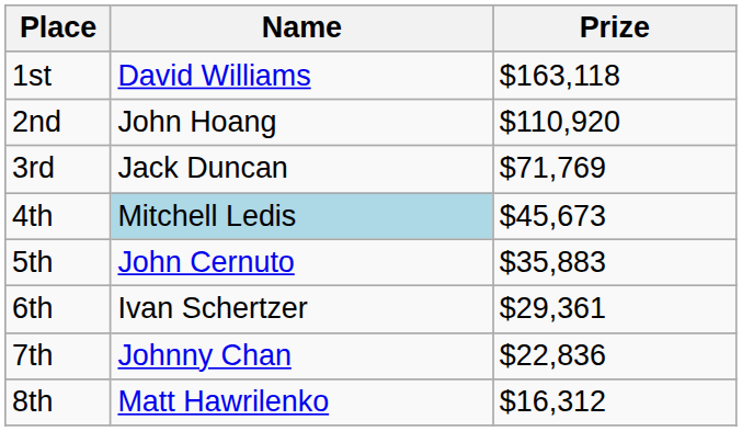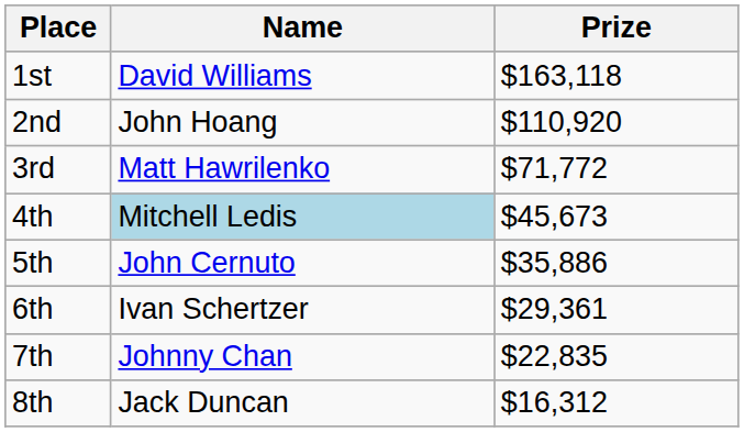 <table class="wikitable">
 <tr>
 <th width="50">Place</th>
 <th width="200">Name</th>
 <th width="125">Prize</th>
 </tr>
 <tr>
 <td>1st</td>
 <td><a href='#'>David Williams</a></td>
 <td>$163,118</td>
 </tr>
 <tr>
 <td>2nd</td>
 <td>John Hoang</td>
 <td>$110,920</td>
 </tr>
 <tr>
 <td>3rd</td>
-<td>Jack Duncan</td>
-<td>$71,769</td>
+<td><a href='#'>Matt Hawrilenko</a></td>
+<td>$71,772</td>
 </tr>
 <tr>
 <td>4th</td>
 <td style="background: lightblue;">Mitchell Ledis</td>
 <td>$45,673</td>
 </tr>
 <tr>
 <td>5th</td>
 <td><a href='#'>John Cernuto</a></td>
-<td>$35,883</td>
+<td>$35,886</td>
 </tr>
 <tr>
 <td>6th</td>
 <td>Ivan Schertzer</td>
 <td>$29,361</td>
 </tr>
 <tr>
 <td>7th</td>
 <td><a href='#'>Johnny Chan</a></td>
-<td>$22,836</td>
+<td>$22,835</td>
 </tr>
 <tr>
 <td>8th</td>
-<td><a href='#'>Matt Hawrilenko</a></td>
+<td>Jack Duncan</td>
 <td>$16,312</td>
 </tr>
 </table>
